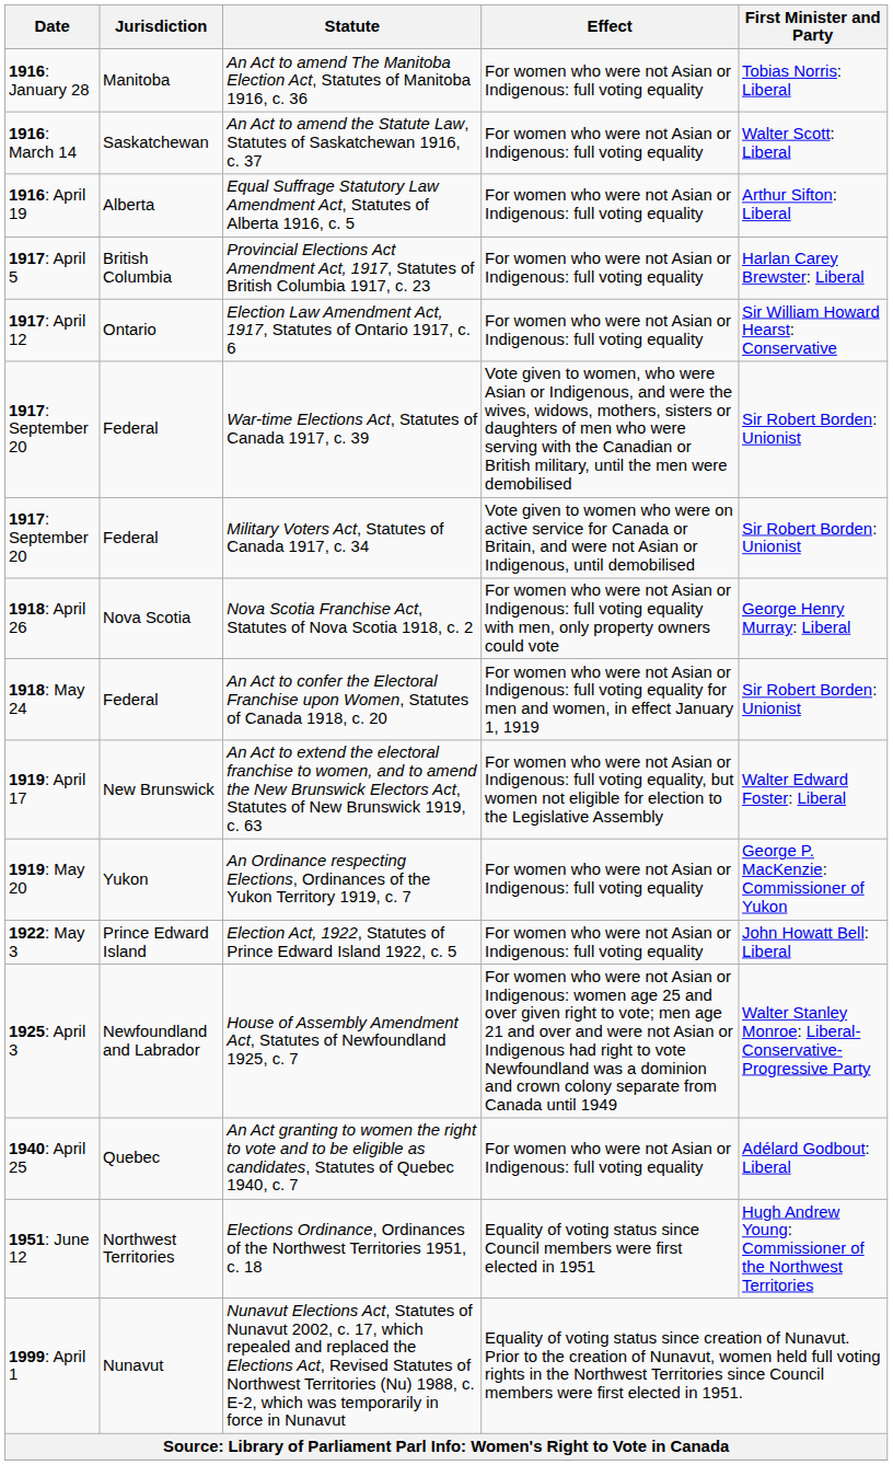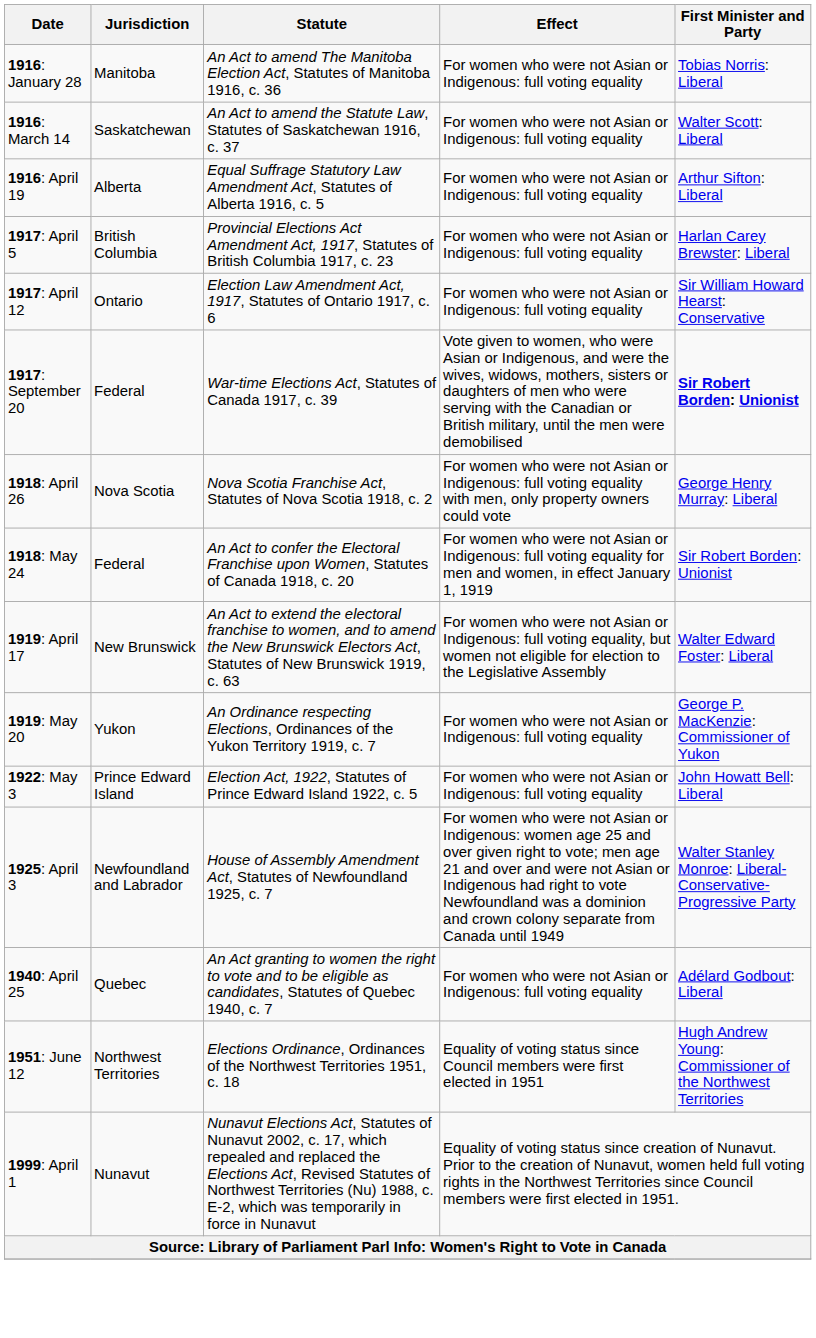 <table class="wikitable">
 <tr bgcolor="#efefef">
 <th>Date</th>
 <th>Jurisdiction</th>
 <th>Statute</th>
 <th>Effect</th>
 <th>First Minister and Party</th>
 </tr>
 <tr>
 <td><strong>1916</strong>:  January 28</td>
 <td>Manitoba</td>
 <td><em>An Act to amend The Manitoba Election Act</em>, Statutes of Manitoba 1916, c. 36</td>
 <td>For women who were not Asian or Indigenous: full voting equality</td>
 <td><a href='#'>Tobias Norris</a>: <a href='#'>Liberal</a></td>
 </tr>
 <tr>
 <td><strong>1916</strong>:  March 14</td>
 <td>Saskatchewan</td>
 <td><em>An Act to amend the Statute Law</em>, Statutes of Saskatchewan 1916, c. 37</td>
 <td>For women who were not Asian or Indigenous: full voting equality</td>
 <td><a href='#'>Walter Scott</a>: <a href='#'>Liberal</a></td>
 </tr>
 <tr>
 <td><strong>1916</strong>:  April 19</td>
 <td>Alberta</td>
 <td><em>Equal Suffrage Statutory Law Amendment Act</em>, Statutes of Alberta 1916, c. 5</td>
 <td>For women who were not Asian or Indigenous: full voting equality</td>
 <td><a href='#'>Arthur Sifton</a>: <a href='#'>Liberal</a></td>
 </tr>
 <tr>
 <td><strong>1917</strong>:  April 5</td>
 <td>British Columbia</td>
 <td><em>Provincial Elections Act Amendment Act, 1917</em>, Statutes of British Columbia 1917, c. 23</td>
 <td>For women who were not Asian or Indigenous: full voting equality</td>
 <td><a href='#'>Harlan Carey Brewster</a>:  <a href='#'>Liberal</a></td>
 </tr>
 <tr>
 <td><strong>1917</strong>: April 12</td>
 <td>Ontario</td>
 <td><em>Election Law Amendment Act, 1917</em>, Statutes of Ontario 1917, c. 6</td>
 <td>For women who were not Asian or Indigenous: full voting equality</td>
 <td><a href='#'>Sir William Howard Hearst</a>:  <a href='#'>Conservative</a></td>
 </tr>
 <tr>
 <td><strong>1917</strong>:  September 20</td>
 <td>Federal</td>
 <td><em>War-time Elections Act</em>, Statutes of Canada 1917, c. 39</td>
 <td>Vote given to women, who were Asian or Indigenous, and were the wives, widows, mothers, sisters or daughters of men who were serving with the Canadian or British military, until the men were demobilised</td>
-<td><a href='#'>Sir Robert Borden</a>:  <a href='#'>Unionist</a></td>
-</tr>
-<tr>
-<td><strong>1917</strong>: September 20</td>
-<td>Federal</td>
-<td><em>Military Voters Act</em>, Statutes of Canada 1917, c. 34</td>
-<td>Vote given to women who were on active service for Canada or Britain, and were not Asian or Indigenous, until demobilised</td>
-<td><a href='#'>Sir Robert Borden</a>:  <a href='#'>Unionist</a></td>
+<td><strong><a href='#'>Sir Robert Borden</a>:  <a href='#'>Unionist</a></strong></td>
 </tr>
 <tr>
 <td><strong>1918</strong>: April 26</td>
 <td>Nova Scotia</td>
 <td><em>Nova Scotia Franchise Act</em>, Statutes of Nova Scotia 1918, c. 2</td>
 <td>For women who were not Asian or Indigenous: full voting equality with men, only property owners could vote</td>
 <td><a href='#'>George Henry Murray</a>:  <a href='#'>Liberal</a></td>
 </tr>
 <tr>
 <td><strong>1918</strong>: May 24</td>
 <td>Federal</td>
 <td><em>An Act to confer the Electoral Franchise upon Women</em>, Statutes of Canada 1918, c. 20</td>
 <td>For women who were not Asian or Indigenous: full voting equality for men and women, in effect January 1, 1919</td>
 <td><a href='#'>Sir Robert Borden</a>:  <a href='#'>Unionist</a></td>
 </tr>
 <tr>
 <td><strong>1919</strong>:  April 17</td>
 <td>New Brunswick</td>
 <td><em>An Act to extend the electoral franchise to women, and to amend the New Brunswick Electors Act</em>, Statutes of New Brunswick 1919, c. 63</td>
 <td>For women who were not Asian or Indigenous: full voting equality, but women not eligible for election to the Legislative Assembly</td>
 <td><a href='#'>Walter Edward Foster</a>: <a href='#'>Liberal</a></td>
 </tr>
 <tr>
 <td><strong>1919</strong>: May 20</td>
 <td>Yukon</td>
 <td><em>An Ordinance respecting Elections</em>, Ordinances of the Yukon Territory 1919, c. 7</td>
 <td>For women who were not Asian or Indigenous: full voting equality</td>
 <td><a href='#'>George P. MacKenzie</a>: <a href='#'>Commissioner of Yukon</a></td>
 </tr>
 <tr>
 <td><strong>1922</strong>: May 3</td>
 <td>Prince Edward Island</td>
 <td><em>Election Act, 1922</em>, Statutes of Prince Edward Island 1922, c. 5</td>
 <td>For women who were not Asian or Indigenous: full voting equality</td>
 <td><a href='#'>John Howatt Bell</a>:  <a href='#'>Liberal</a></td>
 </tr>
 <tr>
 <td><strong>1925</strong>: April 3</td>
 <td>Newfoundland and Labrador</td>
 <td><em>House of Assembly Amendment Act</em>, Statutes of Newfoundland 1925, c. 7</td>
 <td>For women who were not Asian or Indigenous: women age 25 and over given right to vote;  men age 21 and over and were not Asian or Indigenous had right to vote<br>Newfoundland was a dominion and crown colony separate from Canada until 1949</td>
 <td><a href='#'>Walter Stanley Monroe</a>:  <a href='#'>Liberal-Conservative-Progressive Party</a></td>
 </tr>
 <tr>
 <td><strong>1940</strong>: April 25</td>
 <td>Quebec</td>
 <td><em>An Act granting to women the right to vote and to be eligible as candidates</em>, Statutes of Quebec 1940, c. 7</td>
 <td>For women who were not Asian or Indigenous: full voting equality</td>
 <td><a href='#'>Adélard Godbout</a>:  <a href='#'>Liberal</a></td>
 </tr>
 <tr>
 <td><strong>1951</strong>:  June 12</td>
 <td>Northwest Territories</td>
 <td><em>Elections Ordinance</em>, Ordinances of the Northwest Territories 1951, c. 18</td>
 <td>Equality of voting status since Council members were first elected in 1951</td>
 <td><a href='#'>Hugh Andrew Young</a>:  <a href='#'>Commissioner of the Northwest Territories</a></td>
 </tr>
 <tr>
 <td><strong>1999</strong>: April 1</td>
 <td>Nunavut</td>
 <td><em>Nunavut Elections Act</em>, Statutes of Nunavut 2002, c. 17, which repealed and replaced the <em>Elections Act</em>, Revised Statutes of Northwest Territories (Nu) 1988, c. E-2, which was temporarily in force in Nunavut</td>
 <td colspan=2>Equality of voting status since creation of Nunavut. Prior to the creation of Nunavut, women held full voting rights in the Northwest Territories since Council members were first elected in 1951.</td>
 </tr>
 <tr>
 <th align="center" colspan = 5><strong>Source</strong>:  Library of Parliament Parl Info:  Women's Right to Vote in Canada</th>
 </tr>
 <tr>
 </tr>
 </table>
